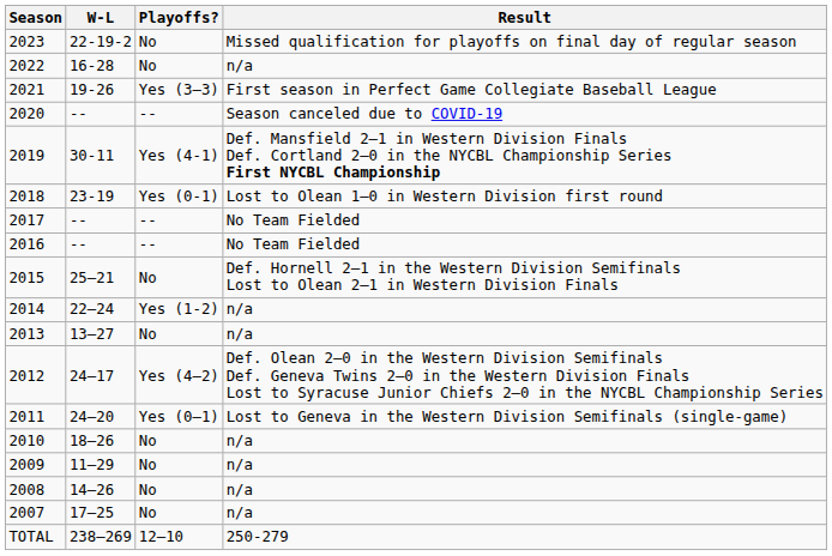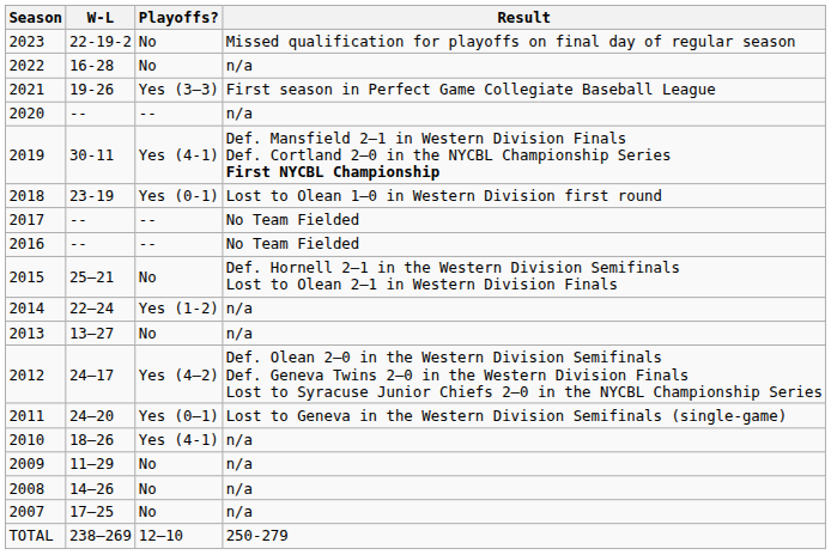 <table class="wikitable">
 <tr>
 <th>Season</th>
 <th>W-L</th>
 <th>Playoffs?</th>
 <th>Result</th>
 </tr>
 <tr>
 <td>2023</td>
 <td>22-19-2</td>
 <td>No</td>
 <td>Missed qualification for playoffs on final day of regular season</td>
 </tr>
 <tr>
 <td>2022</td>
 <td>16-28</td>
 <td>No</td>
 <td>n/a</td>
 </tr>
 <tr>
 <td>2021</td>
 <td>19-26</td>
 <td>Yes (3–3)</td>
 <td>First season in Perfect Game Collegiate Baseball League</td>
 </tr>
 <tr>
 <td>2020</td>
 <td>--</td>
 <td>--</td>
-<td>Season canceled due to <a href='#'>COVID-19</a></td>
+<td>n/a</td>
 </tr>
 <tr>
 <td>2019</td>
 <td>30-11</td>
 <td>Yes (4-1)</td>
 <td>Def. Mansfield 2–1 in Western Division Finals <br> Def. Cortland 2–0 in the NYCBL Championship Series <br> <strong>First NYCBL Championship</strong></td>
 </tr>
 <tr>
 <td>2018</td>
 <td>23-19</td>
 <td>Yes (0-1)</td>
 <td>Lost to Olean 1–0 in Western Division first round</td>
 </tr>
 <tr>
 <td>2017</td>
 <td>--</td>
 <td>--</td>
 <td>No Team Fielded</td>
 </tr>
 <tr>
 <td>2016</td>
 <td>--</td>
 <td>--</td>
 <td>No Team Fielded</td>
 </tr>
 <tr>
 <td>2015</td>
 <td>25–21</td>
 <td>No</td>
 <td>Def. Hornell 2–1 in the Western Division Semifinals <br> Lost to Olean 2–1 in Western Division Finals</td>
 </tr>
 <tr>
 <td>2014</td>
 <td>22–24</td>
 <td>Yes (1-2)</td>
 <td>n/a</td>
 </tr>
 <tr>
 <td>2013</td>
 <td>13–27</td>
 <td>No</td>
 <td>n/a</td>
 </tr>
 <tr>
 <td>2012</td>
 <td>24–17</td>
 <td>Yes (4–2)</td>
 <td>Def. Olean 2–0 in the Western Division Semifinals <br> Def. Geneva Twins 2–0 in the Western Division Finals <br> Lost to Syracuse Junior Chiefs 2–0 in the NYCBL Championship Series</td>
 </tr>
 <tr>
 <td>2011</td>
 <td>24–20</td>
 <td>Yes (0–1)</td>
 <td>Lost to Geneva in the Western Division Semifinals (single-game)</td>
 </tr>
 <tr>
 <td>2010</td>
 <td>18–26</td>
-<td>No</td>
+<td>Yes (4-1)</td>
 <td>n/a</td>
 </tr>
 <tr>
 <td>2009</td>
 <td>11–29</td>
 <td>No</td>
 <td>n/a</td>
 </tr>
 <tr>
 <td>2008</td>
 <td>14–26</td>
 <td>No</td>
 <td>n/a</td>
 </tr>
 <tr>
 <td>2007</td>
 <td>17–25</td>
 <td>No</td>
 <td>n/a</td>
 </tr>
 <tr>
 <td>TOTAL</td>
 <td>238–269</td>
 <td>12–10</td>
 <td>250-279</td>
 </tr>
 </table>
